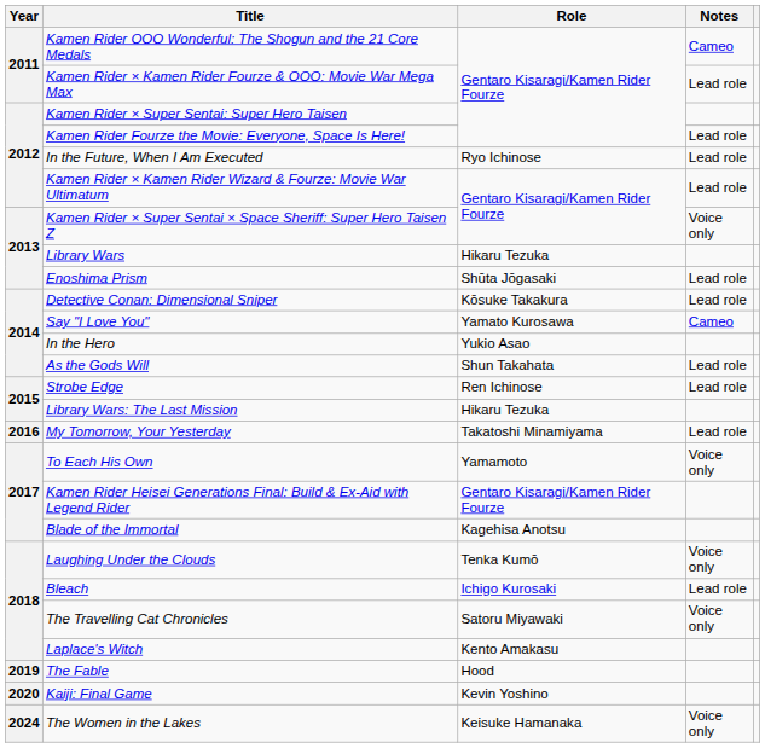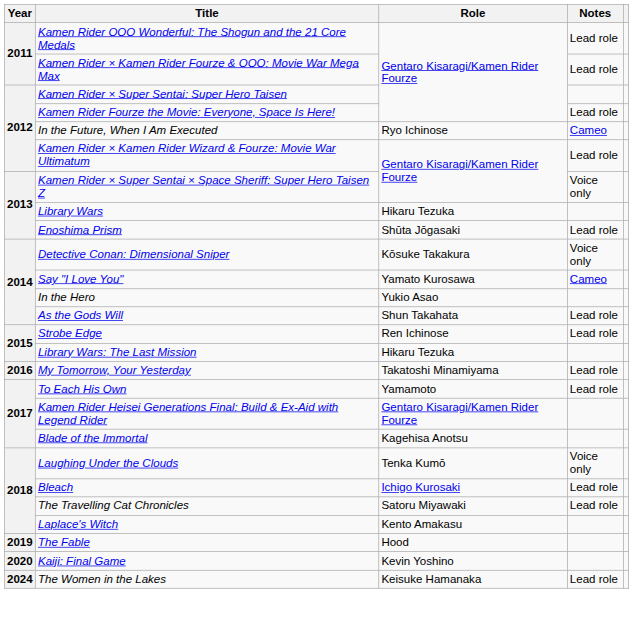 <table class="wikitable plainrowheaders sortable">
 <tr>
 <th scope="col">Year</th>
 <th scope="col">Title</th>
 <th scope="col">Role</th>
 <th scope="col" class="unsortable">Notes</th>
 <th scope="col" class="unsortable"></th>
 </tr>
 <tr>
 <th scope="row" rowspan="2">2011</th>
 <td><em><a href='#'>Kamen Rider OOO Wonderful: The Shogun and the 21 Core Medals</a></em></td>
 <td rowspan="4"><a href='#'>Gentaro Kisaragi/Kamen Rider Fourze</a></td>
-<td><a href='#'>Cameo</a></td>
+<td>Lead role</td>
 <td style="text-align:center"></td>
 </tr>
 <tr>
 <td><em><a href='#'>Kamen Rider × Kamen Rider Fourze & OOO: Movie War Mega Max</a></em></td>
 <td>Lead role</td>
 <td style="text-align:center"></td>
 </tr>
 <tr>
 <th scope="row" rowspan="4">2012</th>
 <td><em><a href='#'>Kamen Rider × Super Sentai: Super Hero Taisen</a></em></td>
 <td></td>
 <td style="text-align:center"></td>
 </tr>
 <tr>
 <td><em><a href='#'>Kamen Rider Fourze the Movie: Everyone, Space Is Here!</a></em></td>
 <td>Lead role</td>
 <td style="text-align:center"></td>
 </tr>
 <tr>
 <td><em>In the Future, When I Am Executed</em></td>
 <td>Ryo Ichinose</td>
-<td>Lead role</td>
+<td><a href='#'>Cameo</a></td>
 <td style="text-align:center"></td>
 </tr>
 <tr>
 <td><em><a href='#'>Kamen Rider × Kamen Rider Wizard & Fourze: Movie War Ultimatum</a></em></td>
 <td rowspan="2"><a href='#'>Gentaro Kisaragi/Kamen Rider Fourze</a></td>
 <td>Lead role</td>
 <td style="text-align:center"></td>
 </tr>
 <tr>
 <th scope="row" rowspan="3">2013</th>
 <td><em><a href='#'>Kamen Rider × Super Sentai × Space Sheriff: Super Hero Taisen Z</a></em></td>
 <td>Voice only</td>
 <td style="text-align:center"></td>
 </tr>
 <tr>
 <td><em><a href='#'>Library Wars</a></em></td>
 <td>Hikaru Tezuka</td>
 <td></td>
 <td style="text-align:center"></td>
 </tr>
 <tr>
 <td><em><a href='#'>Enoshima Prism</a></em></td>
 <td>Shūta Jōgasaki</td>
 <td>Lead role</td>
 <td style="text-align:center"></td>
 </tr>
 <tr>
 <th scope="row" rowspan="4">2014</th>
 <td><em><a href='#'>Detective Conan: Dimensional Sniper</a></em></td>
 <td>Kōsuke Takakura</td>
-<td>Lead role</td>
+<td>Voice only</td>
 <td style="text-align:center"></td>
 </tr>
 <tr>
 <td><em><a href='#'>Say "I Love You"</a></em></td>
 <td>Yamato Kurosawa</td>
 <td><a href='#'>Cameo</a></td>
 <td style="text-align:center"></td>
 </tr>
 <tr>
 <td><em>In the Hero</em></td>
 <td>Yukio Asao</td>
 <td></td>
 <td style="text-align:center"></td>
 </tr>
 <tr>
 <td><em><a href='#'>As the Gods Will</a></em></td>
 <td>Shun Takahata</td>
 <td>Lead role</td>
 <td style="text-align:center"></td>
 </tr>
 <tr>
 <th scope="row" rowspan="2">2015</th>
 <td><em><a href='#'>Strobe Edge</a></em></td>
 <td>Ren Ichinose</td>
 <td>Lead role</td>
 <td style="text-align:center"></td>
 </tr>
 <tr>
 <td><em><a href='#'>Library Wars: The Last Mission</a></em></td>
 <td>Hikaru Tezuka</td>
 <td></td>
 <td style="text-align:center"></td>
 </tr>
 <tr>
 <th scope="row">2016</th>
 <td><em><a href='#'>My Tomorrow, Your Yesterday</a></em></td>
 <td>Takatoshi Minamiyama</td>
 <td>Lead role</td>
 <td style="text-align:center"></td>
 </tr>
 <tr>
 <th scope="row" rowspan="3">2017</th>
 <td><em><a href='#'>To Each His Own</a></em></td>
 <td>Yamamoto</td>
-<td>Voice only</td>
+<td>Lead role</td>
 <td style="text-align:center"></td>
 </tr>
 <tr>
 <td><em><a href='#'>Kamen Rider Heisei Generations Final: Build & Ex-Aid with Legend Rider</a></em></td>
 <td><a href='#'>Gentaro Kisaragi/Kamen Rider Fourze</a></td>
 <td></td>
 <td style="text-align:center"></td>
 </tr>
 <tr>
 <td><em><a href='#'>Blade of the Immortal</a></em></td>
 <td>Kagehisa Anotsu</td>
 <td></td>
 <td style="text-align:center"></td>
 </tr>
 <tr>
 <th scope="row" rowspan="4">2018</th>
 <td><em><a href='#'>Laughing Under the Clouds</a></em></td>
 <td>Tenka Kumō</td>
 <td>Voice only</td>
 <td style="text-align:center"></td>
 </tr>
 <tr>
 <td><em><a href='#'>Bleach</a></em></td>
 <td><a href='#'>Ichigo Kurosaki</a></td>
 <td>Lead role</td>
 <td style="text-align:center"></td>
 </tr>
 <tr>
 <td><em>The Travelling Cat Chronicles</em></td>
 <td>Satoru Miyawaki</td>
-<td>Voice only</td>
+<td>Lead role</td>
 <td style="text-align:center"></td>
 </tr>
 <tr>
 <td><em><a href='#'>Laplace's Witch</a></em></td>
 <td>Kento Amakasu</td>
 <td></td>
 <td style="text-align:center"></td>
 </tr>
 <tr>
 <th scope="row">2019</th>
 <td><em><a href='#'>The Fable</a></em></td>
 <td>Hood</td>
 <td></td>
 <td style="text-align:center"></td>
 </tr>
 <tr>
 <th scope="row">2020</th>
 <td><em><a href='#'>Kaiji: Final Game</a></em></td>
 <td>Kevin Yoshino</td>
 <td></td>
 <td style="text-align:center"></td>
 </tr>
 <tr>
 <th scope="row">2024</th>
 <td><em>The Women in the Lakes</em></td>
 <td>Keisuke Hamanaka</td>
-<td>Voice only</td>
+<td>Lead role</td>
 <td style="text-align:center"></td>
 </tr>
 </table>
